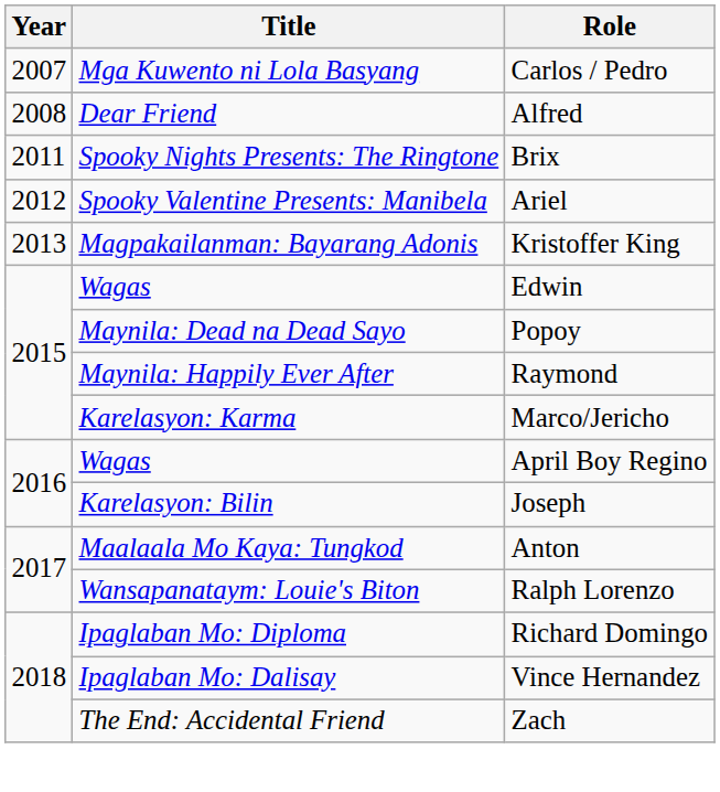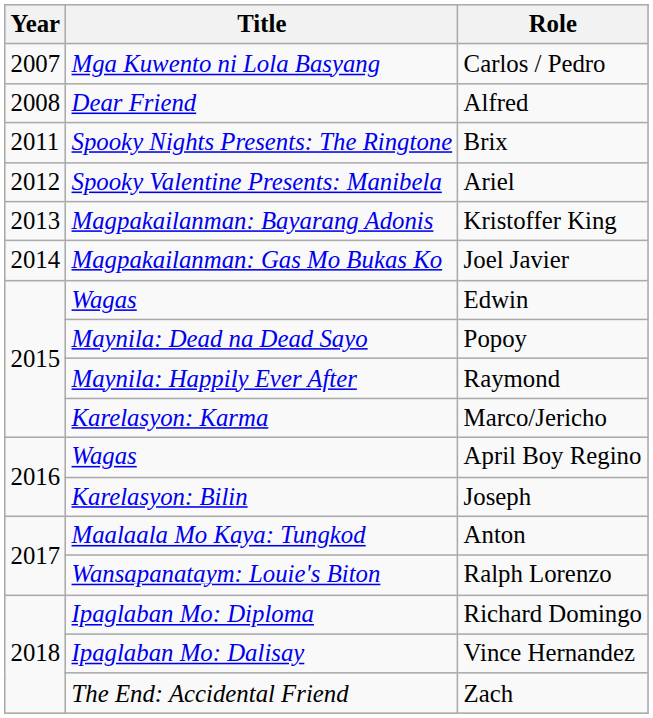 <table class="wikitable" style="text-align:left">
 <tr>
 <th>Year</th>
 <th>Title</th>
 <th>Role</th>
 </tr>
 <tr>
 <td>2007</td>
 <td><em><a href='#'>Mga Kuwento ni Lola Basyang</a></em></td>
 <td>Carlos / Pedro</td>
 </tr>
 <tr>
 <td>2008</td>
 <td><em><a href='#'>Dear Friend</a></em></td>
 <td>Alfred</td>
 </tr>
 <tr>
 <td>2011</td>
 <td><em><a href='#'>Spooky Nights Presents: The Ringtone</a></em></td>
 <td>Brix</td>
 </tr>
 <tr>
 <td>2012</td>
 <td><em><a href='#'>Spooky Valentine Presents: Manibela</a></em></td>
 <td>Ariel</td>
 </tr>
 <tr>
 <td>2013</td>
 <td><em><a href='#'>Magpakailanman: Bayarang Adonis</a></em></td>
 <td>Kristoffer King</td>
+</tr>
+<tr>
+<td>2014</td>
+<td><em><a href='#'>Magpakailanman: Gas Mo Bukas Ko</a></em></td>
+<td>Joel Javier</td>
 </tr>
 <tr>
 <td rowspan="4">2015</td>
 <td><em><a href='#'>Wagas</a></em></td>
 <td>Edwin</td>
 </tr>
 <tr>
 <td><em><a href='#'>Maynila: Dead na Dead Sayo</a></em></td>
 <td>Popoy</td>
 </tr>
 <tr>
 <td><em><a href='#'>Maynila: Happily Ever After</a></em></td>
 <td>Raymond</td>
 </tr>
 <tr>
 <td><em><a href='#'>Karelasyon: Karma</a></em></td>
 <td>Marco/Jericho</td>
 </tr>
 <tr>
 <td rowspan="2">2016</td>
 <td><em><a href='#'>Wagas</a></em></td>
 <td>April Boy Regino</td>
 </tr>
 <tr>
 <td><em><a href='#'>Karelasyon: Bilin</a></em></td>
 <td>Joseph</td>
 </tr>
 <tr>
 <td rowspan="2">2017</td>
 <td><em><a href='#'>Maalaala Mo Kaya: Tungkod</a></em></td>
 <td>Anton</td>
 </tr>
 <tr>
 <td><em><a href='#'>Wansapanataym: Louie's Biton</a></em></td>
 <td>Ralph Lorenzo</td>
 </tr>
 <tr>
 <td rowspan="3">2018</td>
 <td><em><a href='#'>Ipaglaban Mo: Diploma</a></em></td>
 <td>Richard Domingo</td>
 </tr>
 <tr>
 <td><em><a href='#'>Ipaglaban Mo: Dalisay</a></em></td>
 <td>Vince Hernandez</td>
 </tr>
 <tr>
 <td><em>The End: Accidental Friend </em></td>
 <td>Zach</td>
 </tr>
 </table>
